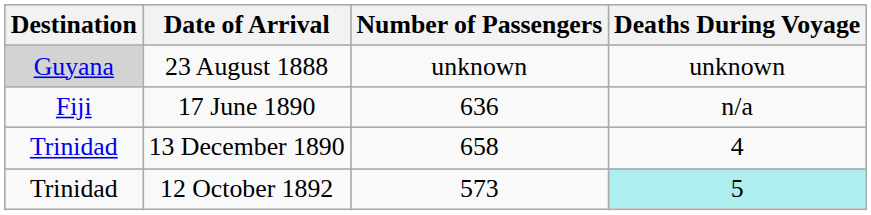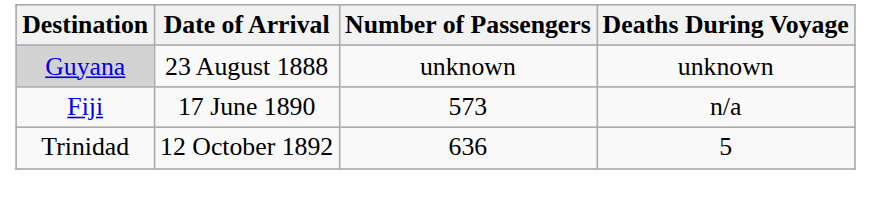 <table class="wikitable" style="margin: 1em auto 1em auto;">
 <tr align="center">
 <th>Destination</th>
 <th>Date of Arrival</th>
 <th>Number of Passengers</th>
 <th>Deaths During Voyage</th>
 </tr>
 <tr align="center">
 <td style="background: lightgrey;"><a href='#'>Guyana</a></td>
 <td>23 August 1888</td>
 <td>unknown</td>
 <td>unknown</td>
 </tr>
 <tr align="center">
 <td><a href='#'>Fiji</a></td>
 <td>17 June 1890</td>
-<td>636</td>
+<td>573</td>
 <td>n/a</td>
-</tr>
-<tr align="center">
-<td><a href='#'>Trinidad</a></td>
-<td>13 December 1890</td>
-<td>658</td>
-<td>4</td>
 </tr>
 <tr align="center">
 <td>Trinidad</td>
 <td>12 October 1892</td>
-<td>573</td>
-<td style="background: paleturquoise;">5</td>
+<td>636</td>
+<td>5</td>
 </tr>
 </table>
